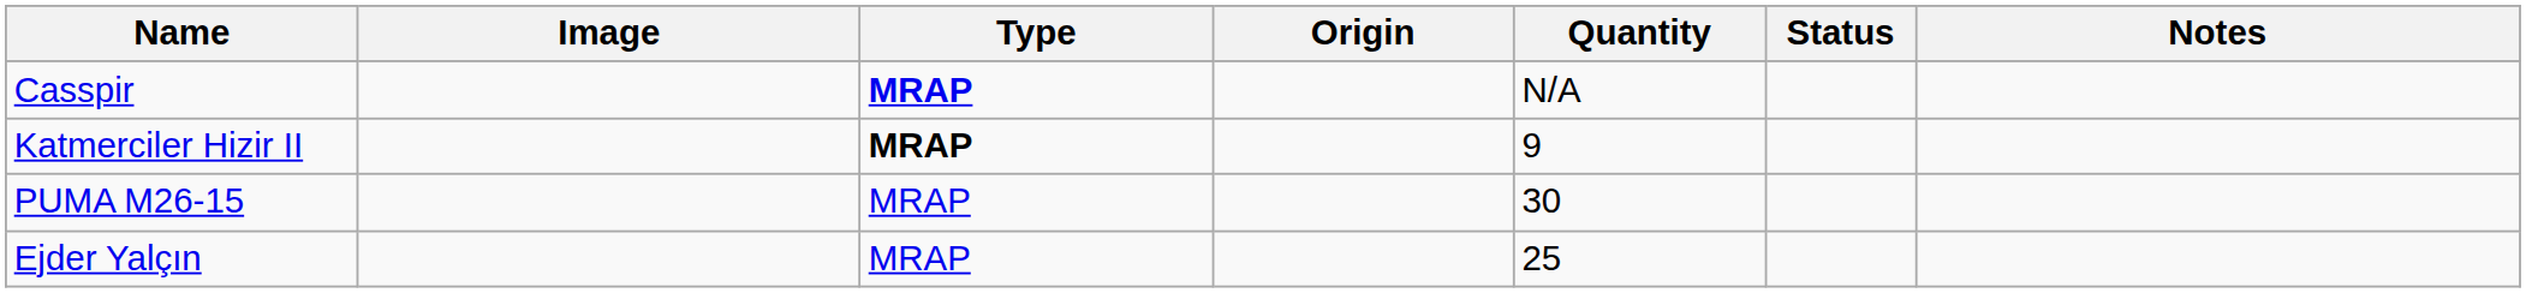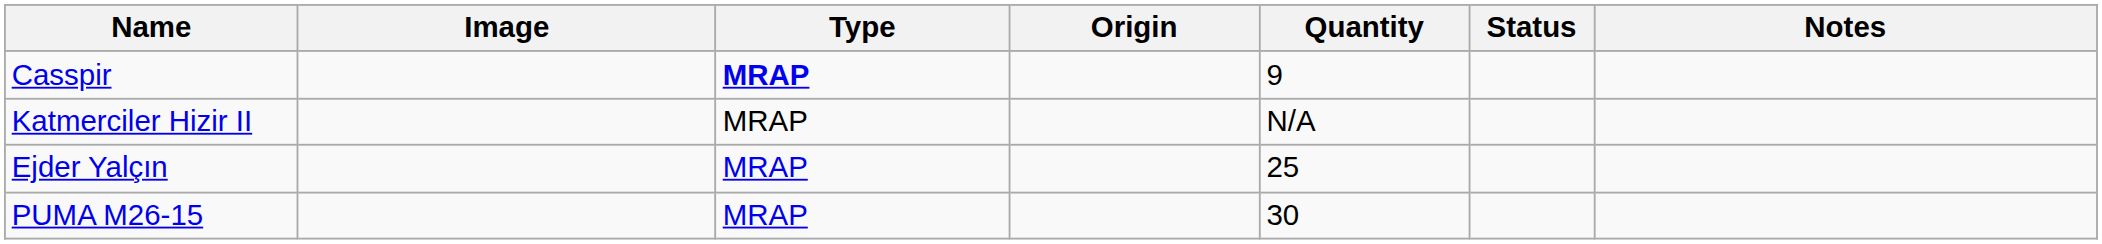 <table class="wikitable" style="width:90%;">
 <tr>
 <th width=14%>Name</th>
 <th width=20%>Image</th>
 <th width=14%>Type</th>
 <th width=12%>Origin</th>
 <th width=10%>Quantity</th>
 <th width=06%>Status</th>
 <th width=24%>Notes</th>
 </tr>
 <tr>
 <td><a href='#'>Casspir</a></td>
 <td></td>
 <td><strong><a href='#'>MRAP</a></strong></td>
 <td></td>
-<td>N/A</td>
+<td>9</td>
 <td></td>
 <td></td>
 </tr>
 <tr>
 <td><a href='#'>Katmerciler Hizir II</a></td>
 <td></td>
-<td><strong>MRAP</strong></td>
+<td>MRAP</td>
 <td></td>
-<td>9</td>
+<td>N/A</td>
+<td></td>
+<td></td>
+</tr>
+<tr>
+<td><a href='#'>Ejder Yalçın</a></td>
+<td></td>
+<td><a href='#'>MRAP</a></td>
+<td></td>
+<td>25</td>
 <td></td>
 <td></td>
 </tr>
 <tr>
 <td><a href='#'>PUMA M26-15</a></td>
 <td></td>
 <td><a href='#'>MRAP</a></td>
 <td></td>
 <td>30</td>
 <td></td>
 <td></td>
 </tr>
-<tr>
-<td><a href='#'>Ejder Yalçın</a></td>
-<td></td>
-<td><a href='#'>MRAP</a></td>
-<td></td>
-<td>25</td>
-<td></td>
-<td></td>
-</tr>
 </table>
